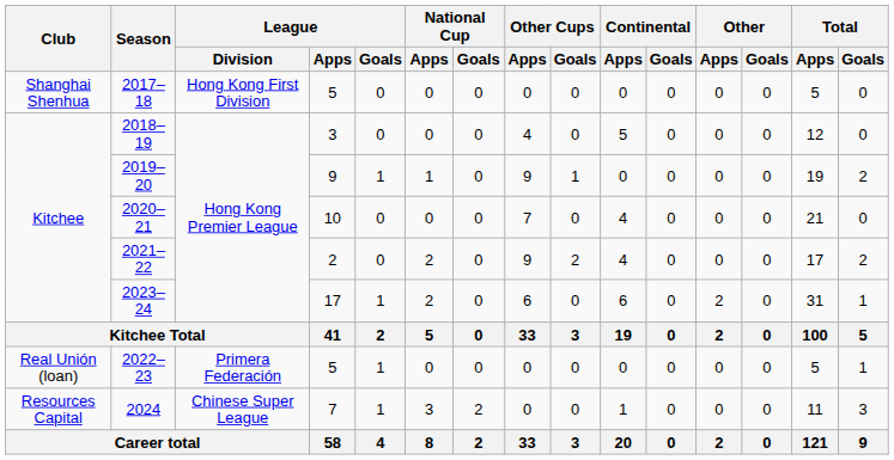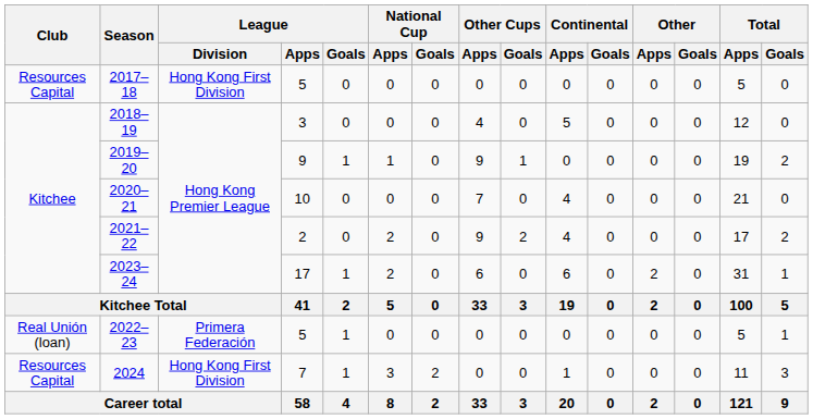 <table class="wikitable" style="font-size:95%; text-align: center">
 <tr>
 <th rowspan="2">Club</th>
 <th rowspan="2">Season</th>
 <th colspan="3">League</th>
 <th colspan="2">National Cup</th>
 <th colspan="2">Other Cups</th>
 <th colspan="2">Continental</th>
 <th colspan="2">Other</th>
 <th colspan="2">Total</th>
 </tr>
 <tr>
 <th>Division</th>
 <th>Apps</th>
 <th>Goals</th>
 <th>Apps</th>
 <th>Goals</th>
 <th>Apps</th>
 <th>Goals</th>
 <th>Apps</th>
 <th>Goals</th>
 <th>Apps</th>
 <th>Goals</th>
 <th>Apps</th>
 <th>Goals</th>
 </tr>
 <tr>
-<td><a href='#'>Shanghai Shenhua</a></td>
+<td><a href='#'>Resources Capital</a></td>
 <td><a href='#'>2017–18</a></td>
 <td><a href='#'>Hong Kong First Division</a></td>
 <td>5</td>
 <td>0</td>
 <td>0</td>
 <td>0</td>
 <td>0</td>
 <td>0</td>
 <td>0</td>
 <td>0</td>
 <td>0</td>
 <td>0</td>
 <td>5</td>
 <td>0</td>
 </tr>
 <tr>
 <td rowspan="5"><a href='#'>Kitchee</a></td>
 <td><a href='#'>2018–19</a></td>
 <td rowspan="5"><a href='#'>Hong Kong Premier League</a></td>
 <td>3</td>
 <td>0</td>
 <td>0</td>
 <td>0</td>
 <td>4</td>
 <td>0</td>
 <td>5</td>
 <td>0</td>
 <td>0</td>
 <td>0</td>
 <td>12</td>
 <td>0</td>
 </tr>
 <tr>
 <td><a href='#'>2019–20</a></td>
 <td>9</td>
 <td>1</td>
 <td>1</td>
 <td>0</td>
 <td>9</td>
 <td>1</td>
 <td>0</td>
 <td>0</td>
 <td>0</td>
 <td>0</td>
 <td>19</td>
 <td>2</td>
 </tr>
 <tr>
 <td><a href='#'>2020–21</a></td>
 <td>10</td>
 <td>0</td>
 <td>0</td>
 <td>0</td>
 <td>7</td>
 <td>0</td>
 <td>4</td>
 <td>0</td>
 <td>0</td>
 <td>0</td>
 <td>21</td>
 <td>0</td>
 </tr>
 <tr>
 <td><a href='#'>2021–22</a></td>
 <td>2</td>
 <td>0</td>
 <td>2</td>
 <td>0</td>
 <td>9</td>
 <td>2</td>
 <td>4</td>
 <td>0</td>
 <td>0</td>
 <td>0</td>
 <td>17</td>
 <td>2</td>
 </tr>
 <tr>
 <td><a href='#'>2023–24</a></td>
 <td>17</td>
 <td>1</td>
 <td>2</td>
 <td>0</td>
 <td>6</td>
 <td>0</td>
 <td>6</td>
 <td>0</td>
 <td>2</td>
 <td>0</td>
 <td>31</td>
 <td>1</td>
 </tr>
 <tr>
 <th colspan="3"><strong>Kitchee Total</strong></th>
 <th>41</th>
 <th>2</th>
 <th>5</th>
 <th>0</th>
 <th>33</th>
 <th>3</th>
 <th>19</th>
 <th>0</th>
 <th>2</th>
 <th>0</th>
 <th>100</th>
 <th>5</th>
 </tr>
 <tr>
 <td><a href='#'>Real Unión</a> (loan)</td>
 <td><a href='#'>2022–23</a></td>
 <td><a href='#'>Primera Federación</a></td>
 <td>5</td>
 <td>1</td>
 <td>0</td>
 <td>0</td>
 <td>0</td>
 <td>0</td>
 <td>0</td>
 <td>0</td>
 <td>0</td>
 <td>0</td>
 <td>5</td>
 <td>1</td>
 </tr>
 <tr>
 <td><a href='#'>Resources Capital</a></td>
 <td><a href='#'>2024</a></td>
-<td><a href='#'>Chinese Super League</a></td>
+<td><a href='#'>Hong Kong First Division</a></td>
 <td>7</td>
 <td>1</td>
 <td>3</td>
 <td>2</td>
 <td>0</td>
 <td>0</td>
 <td>1</td>
 <td>0</td>
 <td>0</td>
 <td>0</td>
 <td>11</td>
 <td>3</td>
 </tr>
 <tr>
 <th colspan="3"><strong>Career total</strong></th>
 <th>58</th>
 <th>4</th>
 <th>8</th>
 <th>2</th>
 <th>33</th>
 <th>3</th>
 <th>20</th>
 <th>0</th>
 <th>2</th>
 <th>0</th>
 <th>121</th>
 <th>9</th>
 </tr>
 </table>
